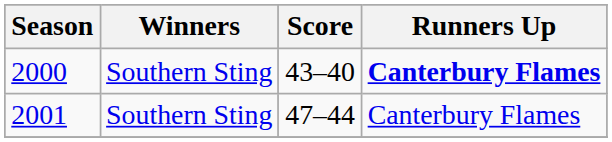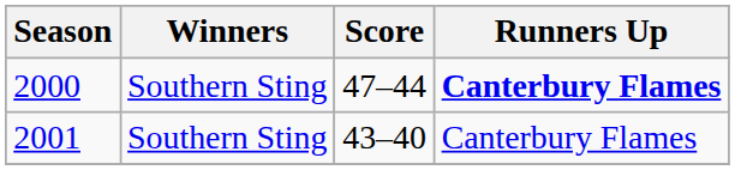 <table class="wikitable collapsible">
 <tr>
 <th>Season</th>
 <th>Winners</th>
 <th>Score</th>
 <th>Runners Up</th>
 </tr>
 <tr>
 <td><a href='#'>2000</a></td>
 <td><a href='#'>Southern Sting</a></td>
-<td>43–40</td>
+<td>47–44</td>
 <td><strong><a href='#'>Canterbury Flames</a></strong></td>
 </tr>
 <tr>
 <td><a href='#'>2001</a></td>
 <td><a href='#'>Southern Sting</a></td>
-<td>47–44</td>
+<td>43–40</td>
 <td><a href='#'>Canterbury Flames</a></td>
 </tr>
 <tr>
 </tr>
 </table>
